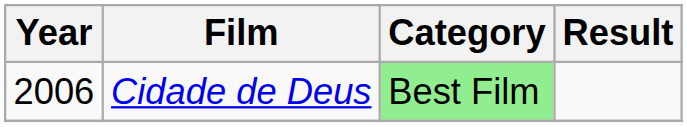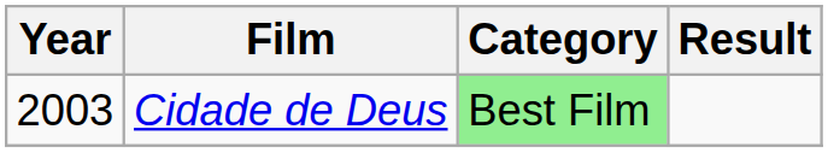 <table class="wikitable">
 <tr>
 <th>Year</th>
 <th>Film</th>
 <th>Category</th>
 <th>Result</th>
 </tr>
 <tr>
-<td>2006</td>
+<td>2003</td>
 <td><em><a href='#'>Cidade de Deus</a></em></td>
 <td style="background: lightgreen;">Best Film</td>
 <td></td>
 </tr>
 <tr>
 </tr>
 </table>
